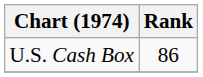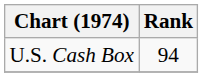 <table class="wikitable">
 <tr>
 <th>Chart (1974)</th>
 <th style="text-align:center;">Rank</th>
 </tr>
 <tr>
 <td>U.S. <em>Cash Box</em> </td>
-<td style="text-align:center;">86</td>
+<td style="text-align:center;">94</td>
 </tr>
 <tr>
 </tr>
 </table>
